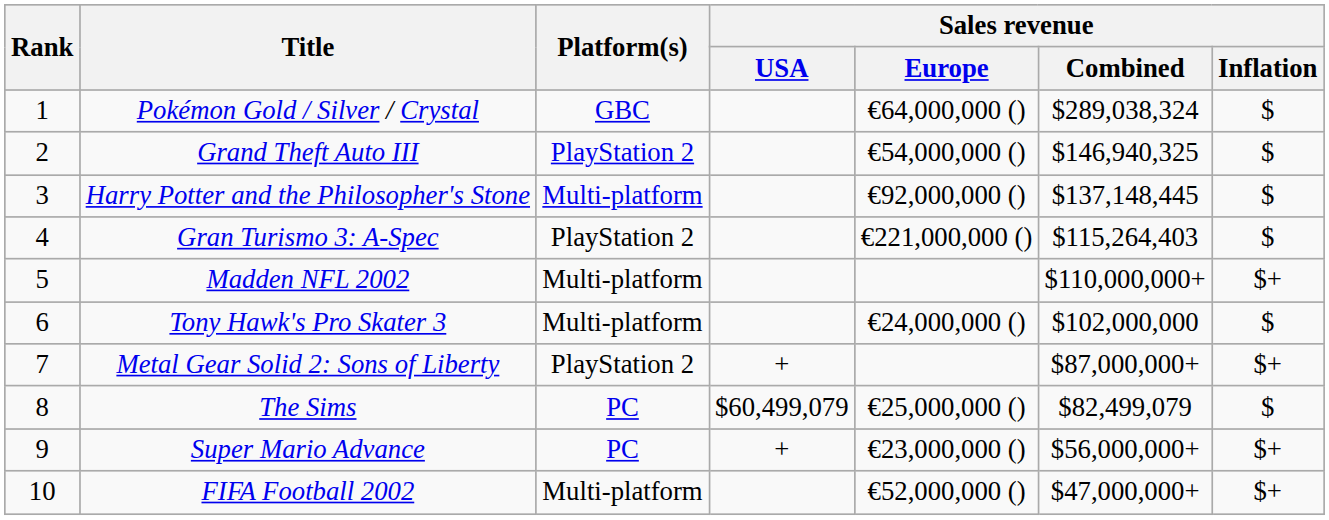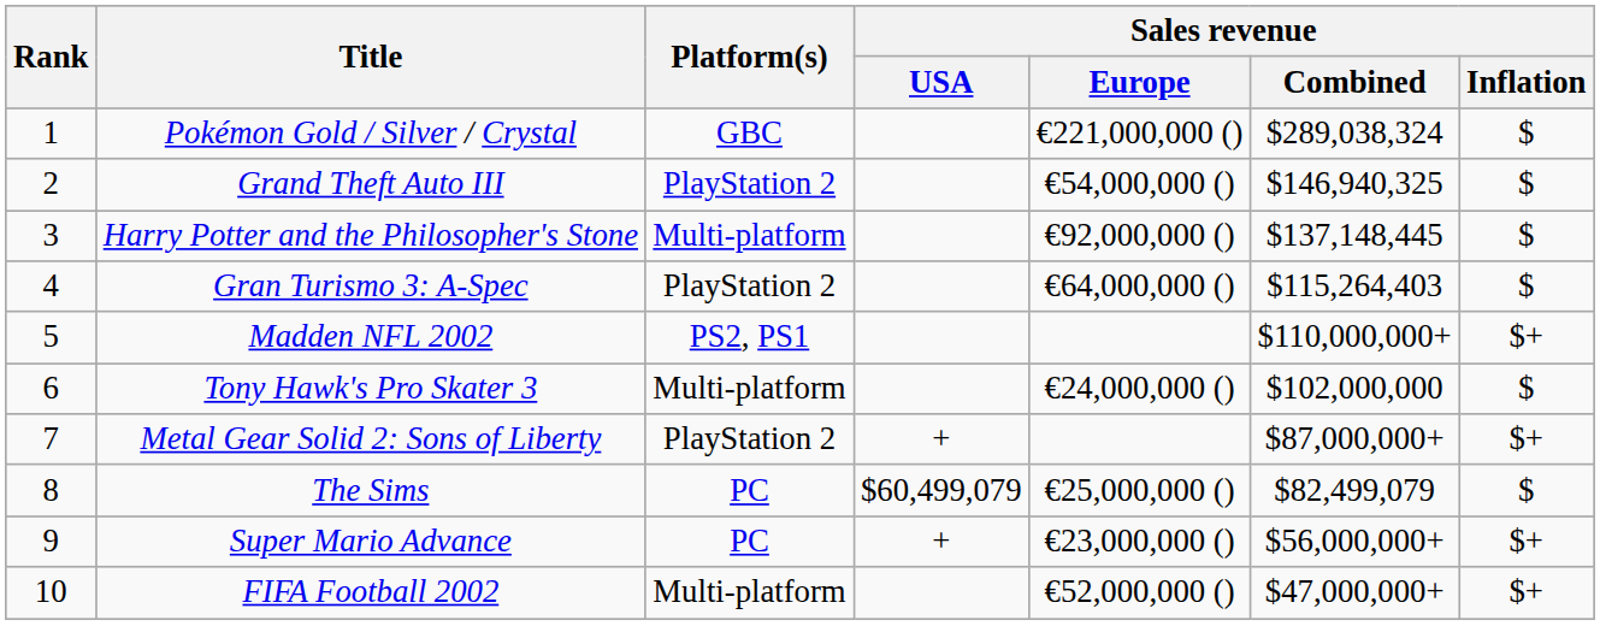 <table class="wikitable sortable" style="text-align:center">
 <tr>
 <th rowspan="2">Rank</th>
 <th rowspan="2">Title</th>
 <th rowspan="2">Platform(s)</th>
 <th colspan="4">Sales revenue</th>
 </tr>
 <tr>
 <th><a href='#'>USA</a></th>
 <th><a href='#'>Europe</a></th>
 <th>Combined</th>
 <th>Inflation</th>
 </tr>
 <tr>
 <td>1</td>
 <td><em><a href='#'>Pokémon Gold / Silver</a> / <a href='#'>Crystal</a></em></td>
 <td><a href='#'>GBC</a></td>
 <td></td>
-<td>€64,000,000 ()</td>
+<td>€221,000,000 ()</td>
 <td>$289,038,324</td>
 <td>$</td>
 </tr>
 <tr>
 <td>2</td>
 <td><em><a href='#'>Grand Theft Auto III</a></em></td>
 <td><a href='#'>PlayStation 2</a></td>
 <td></td>
 <td>€54,000,000 ()</td>
 <td>$146,940,325</td>
 <td>$</td>
 </tr>
 <tr>
 <td>3</td>
 <td><em><a href='#'>Harry Potter and the Philosopher's Stone</a></em></td>
 <td><a href='#'>Multi-platform</a></td>
 <td></td>
 <td>€92,000,000 ()</td>
 <td>$137,148,445</td>
 <td>$</td>
 </tr>
 <tr>
 <td>4</td>
 <td><em><a href='#'>Gran Turismo 3: A-Spec</a></em></td>
 <td>PlayStation 2</td>
 <td></td>
-<td>€221,000,000 ()</td>
+<td>€64,000,000 ()</td>
 <td>$115,264,403</td>
 <td>$</td>
 </tr>
 <tr>
 <td>5</td>
 <td><em><a href='#'>Madden NFL 2002</a></em></td>
-<td>Multi-platform</td>
+<td><a href='#'>PS2</a>, <a href='#'>PS1</a></td>
 <td></td>
 <td></td>
 <td>$110,000,000+</td>
 <td>$+</td>
 </tr>
 <tr>
 <td>6</td>
 <td><em><a href='#'>Tony Hawk's Pro Skater 3</a></em></td>
 <td>Multi-platform</td>
 <td></td>
 <td>€24,000,000 ()</td>
 <td>$102,000,000</td>
 <td>$</td>
 </tr>
 <tr>
 <td>7</td>
 <td><em><a href='#'>Metal Gear Solid 2: Sons of Liberty</a></em></td>
 <td>PlayStation 2</td>
 <td>+</td>
 <td></td>
 <td>$87,000,000+</td>
 <td>$+</td>
 </tr>
 <tr>
 <td>8</td>
 <td><em><a href='#'>The Sims</a></em></td>
 <td><a href='#'>PC</a></td>
 <td>$60,499,079</td>
 <td>€25,000,000 ()</td>
 <td>$82,499,079</td>
 <td>$</td>
 </tr>
 <tr>
 <td>9</td>
 <td><em><a href='#'>Super Mario Advance</a></em></td>
 <td><a href='#'>PC</a></td>
 <td>+</td>
 <td>€23,000,000 ()</td>
 <td>$56,000,000+</td>
 <td>$+</td>
 </tr>
 <tr>
 <td>10</td>
 <td><em><a href='#'>FIFA Football 2002</a></em></td>
 <td>Multi-platform</td>
 <td></td>
 <td>€52,000,000 ()</td>
 <td>$47,000,000+</td>
 <td>$+</td>
 </tr>
 </table>
